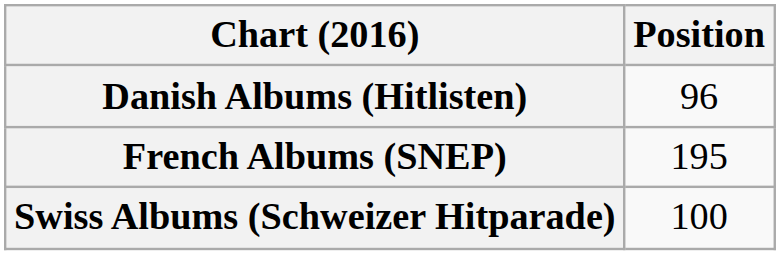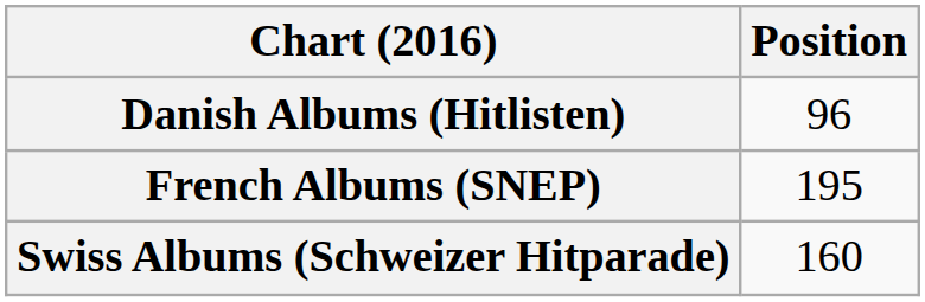 <table class="wikitable sortable plainrowheaders" style="text-align:center">
 <tr>
 <th scope="col">Chart (2016)</th>
 <th scope="col">Position</th>
 </tr>
 <tr>
 <th scope="row">Danish Albums (Hitlisten)</th>
 <td>96</td>
 </tr>
 <tr>
 <th scope="row">French Albums (SNEP)</th>
 <td>195</td>
 </tr>
 <tr>
 <th scope="row">Swiss Albums (Schweizer Hitparade)</th>
-<td>100</td>
+<td>160</td>
 </tr>
 </table>
